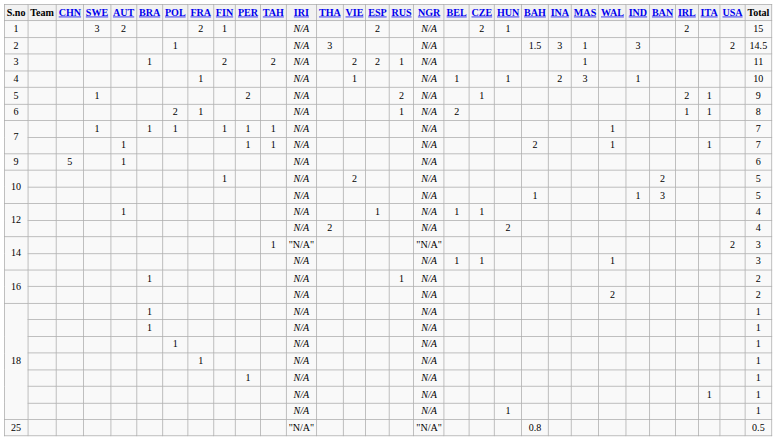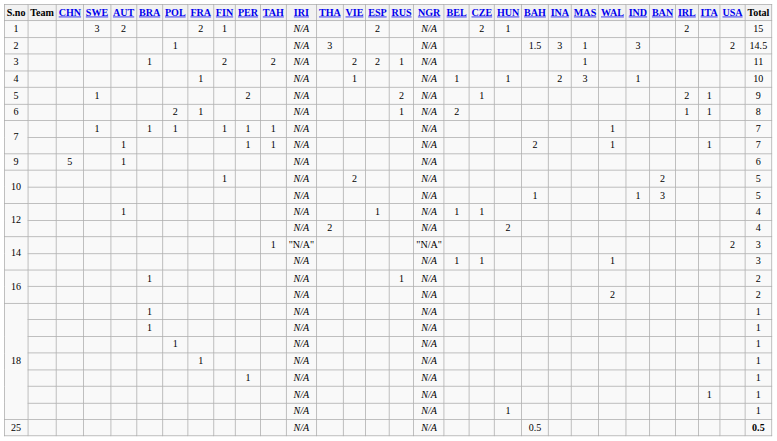 <table class=wikitable style="font-size:85%; text-align:center">
 <tr>
 <th>S.no</th>
 <th>Team</th>
 <th><a href='#'>CHN</a></th>
 <th><a href='#'>SWE</a></th>
 <th><a href='#'>AUT</a></th>
 <th><a href='#'>BRA</a></th>
 <th><a href='#'>POL</a></th>
 <th><a href='#'>FRA</a></th>
 <th><a href='#'>FIN</a></th>
 <th><a href='#'>PER</a></th>
 <th><a href='#'>TAH</a></th>
 <th><a href='#'>IRI</a></th>
 <th><a href='#'>THA</a></th>
 <th><a href='#'>VIE</a></th>
 <th><a href='#'>ESP</a></th>
 <th><a href='#'>RUS</a></th>
 <th><a href='#'>NGR</a></th>
 <th><a href='#'>BEL</a></th>
 <th><a href='#'>CZE</a></th>
 <th><a href='#'>HUN</a></th>
 <th><a href='#'>BAH</a></th>
 <th><a href='#'>INA</a></th>
 <th><a href='#'>MAS</a></th>
 <th><a href='#'>WAL</a></th>
 <th><a href='#'>IND</a></th>
 <th><a href='#'>BAN</a></th>
 <th><a href='#'>IRL</a></th>
 <th><a href='#'>ITA</a></th>
 <th><a href='#'>USA</a></th>
 <th>Total</th>
 </tr>
 <tr>
 <td>1</td>
 <td align=left></td>
 <td></td>
 <td>3</td>
 <td>2</td>
 <td></td>
 <td></td>
 <td>2</td>
 <td>1</td>
 <td></td>
 <td></td>
 <td align=center><em>N/A</em></td>
 <td></td>
 <td></td>
 <td>2</td>
 <td></td>
 <td align=center><em>N/A</em></td>
 <td></td>
 <td>2</td>
 <td>1</td>
 <td></td>
 <td></td>
 <td></td>
 <td></td>
 <td></td>
 <td></td>
 <td>2</td>
 <td></td>
 <td></td>
 <td>15</td>
 </tr>
 <tr>
 <td>2</td>
 <td align=left></td>
 <td></td>
 <td></td>
 <td></td>
 <td></td>
 <td>1</td>
 <td></td>
 <td></td>
 <td></td>
 <td></td>
 <td align=center><em>N/A</em></td>
 <td>3</td>
 <td></td>
 <td></td>
 <td></td>
 <td align=center><em>N/A</em></td>
 <td></td>
 <td></td>
 <td></td>
 <td>1.5</td>
 <td>3</td>
 <td>1</td>
 <td></td>
 <td>3</td>
 <td></td>
 <td></td>
 <td></td>
 <td>2</td>
 <td>14.5</td>
 </tr>
 <tr>
 <td>3</td>
 <td align=left></td>
 <td></td>
 <td></td>
 <td></td>
 <td>1</td>
 <td></td>
 <td></td>
 <td>2</td>
 <td></td>
 <td>2</td>
 <td align=center><em>N/A</em></td>
 <td></td>
 <td>2</td>
 <td>2</td>
 <td>1</td>
 <td align=center><em>N/A</em></td>
 <td></td>
 <td></td>
 <td></td>
 <td></td>
 <td></td>
 <td>1</td>
 <td></td>
 <td></td>
 <td></td>
 <td></td>
 <td></td>
 <td></td>
 <td>11</td>
 </tr>
 <tr>
 <td>4</td>
 <td align=left></td>
 <td></td>
 <td></td>
 <td></td>
 <td></td>
 <td></td>
 <td>1</td>
 <td></td>
 <td></td>
 <td></td>
 <td align=center><em>N/A</em></td>
 <td></td>
 <td>1</td>
 <td></td>
 <td></td>
 <td align=center><em>N/A</em></td>
 <td>1</td>
 <td></td>
 <td>1</td>
 <td></td>
 <td>2</td>
 <td>3</td>
 <td></td>
 <td>1</td>
 <td></td>
 <td></td>
 <td></td>
 <td></td>
 <td>10</td>
 </tr>
 <tr>
 <td>5</td>
 <td align=left></td>
 <td></td>
 <td>1</td>
 <td></td>
 <td></td>
 <td></td>
 <td></td>
 <td></td>
 <td>2</td>
 <td></td>
 <td align=center><em>N/A</em></td>
 <td></td>
 <td></td>
 <td></td>
 <td>2</td>
 <td align=center><em>N/A</em></td>
 <td></td>
 <td>1</td>
 <td></td>
 <td></td>
 <td></td>
 <td></td>
 <td></td>
 <td></td>
 <td></td>
 <td>2</td>
 <td>1</td>
 <td></td>
 <td>9</td>
 </tr>
 <tr>
 <td>6</td>
 <td align=left></td>
 <td></td>
 <td></td>
 <td></td>
 <td></td>
 <td>2</td>
 <td>1</td>
 <td></td>
 <td></td>
 <td></td>
 <td align=center><em>N/A</em></td>
 <td></td>
 <td></td>
 <td></td>
 <td>1</td>
 <td align=center><em>N/A</em></td>
 <td>2</td>
 <td></td>
 <td></td>
 <td></td>
 <td></td>
 <td></td>
 <td></td>
 <td></td>
 <td></td>
 <td>1</td>
 <td>1</td>
 <td></td>
 <td>8</td>
 </tr>
 <tr>
 <td rowspan=2>7</td>
 <td align=left></td>
 <td></td>
 <td>1</td>
 <td></td>
 <td>1</td>
 <td>1</td>
 <td></td>
 <td>1</td>
 <td>1</td>
 <td>1</td>
 <td align=center><em>N/A</em></td>
 <td></td>
 <td></td>
 <td></td>
 <td></td>
 <td align=center><em>N/A</em></td>
 <td></td>
 <td></td>
 <td></td>
 <td></td>
 <td></td>
 <td></td>
 <td>1</td>
 <td></td>
 <td></td>
 <td></td>
 <td></td>
 <td></td>
 <td>7</td>
 </tr>
 <tr>
 <td align=left></td>
 <td></td>
 <td></td>
 <td>1</td>
 <td></td>
 <td></td>
 <td></td>
 <td></td>
 <td>1</td>
 <td>1</td>
 <td align=center><em>N/A</em></td>
 <td></td>
 <td></td>
 <td></td>
 <td></td>
 <td align=center><em>N/A</em></td>
 <td></td>
 <td></td>
 <td></td>
 <td>2</td>
 <td></td>
 <td></td>
 <td>1</td>
 <td></td>
 <td></td>
 <td></td>
 <td>1</td>
 <td></td>
 <td>7</td>
 </tr>
 <tr>
 <td>9</td>
 <td align=left></td>
 <td>5</td>
 <td></td>
 <td>1</td>
 <td></td>
 <td></td>
 <td></td>
 <td></td>
 <td></td>
 <td></td>
 <td align=center><em>N/A</em></td>
 <td></td>
 <td></td>
 <td></td>
 <td></td>
 <td align=center><em>N/A</em></td>
 <td></td>
 <td></td>
 <td></td>
 <td></td>
 <td></td>
 <td></td>
 <td></td>
 <td></td>
 <td></td>
 <td></td>
 <td></td>
 <td></td>
 <td>6</td>
 </tr>
 <tr>
 <td rowspan=2>10</td>
 <td align=left></td>
 <td></td>
 <td></td>
 <td></td>
 <td></td>
 <td></td>
 <td></td>
 <td>1</td>
 <td></td>
 <td></td>
 <td align=center><em>N/A</em></td>
 <td></td>
 <td>2</td>
 <td></td>
 <td></td>
 <td align=center><em>N/A</em></td>
 <td></td>
 <td></td>
 <td></td>
 <td></td>
 <td></td>
 <td></td>
 <td></td>
 <td></td>
 <td>2</td>
 <td></td>
 <td></td>
 <td></td>
 <td>5</td>
 </tr>
 <tr>
 <td align=left></td>
 <td></td>
 <td></td>
 <td></td>
 <td></td>
 <td></td>
 <td></td>
 <td></td>
 <td></td>
 <td></td>
 <td align=center><em>N/A</em></td>
 <td></td>
 <td></td>
 <td></td>
 <td></td>
 <td align=center><em>N/A</em></td>
 <td></td>
 <td></td>
 <td></td>
 <td>1</td>
 <td></td>
 <td></td>
 <td></td>
 <td>1</td>
 <td>3</td>
 <td></td>
 <td></td>
 <td></td>
 <td>5</td>
 </tr>
 <tr>
 <td rowspan=2>12</td>
 <td align=left></td>
 <td></td>
 <td></td>
 <td>1</td>
 <td></td>
 <td></td>
 <td></td>
 <td></td>
 <td></td>
 <td></td>
 <td align=center><em>N/A</em></td>
 <td></td>
 <td></td>
 <td>1</td>
 <td></td>
 <td align=center><em>N/A</em></td>
 <td>1</td>
 <td>1</td>
 <td></td>
 <td></td>
 <td></td>
 <td></td>
 <td></td>
 <td></td>
 <td></td>
 <td></td>
 <td></td>
 <td></td>
 <td>4</td>
 </tr>
 <tr>
 <td align=left></td>
 <td></td>
 <td></td>
 <td></td>
 <td></td>
 <td></td>
 <td></td>
 <td></td>
 <td></td>
 <td></td>
 <td align=center><em>N/A</em></td>
 <td>2</td>
 <td></td>
 <td></td>
 <td></td>
 <td align=center><em>N/A</em></td>
 <td></td>
 <td></td>
 <td>2</td>
 <td></td>
 <td></td>
 <td></td>
 <td></td>
 <td></td>
 <td></td>
 <td></td>
 <td></td>
 <td></td>
 <td>4</td>
 </tr>
 <tr>
 <td rowspan=2>14</td>
 <td align=left></td>
 <td></td>
 <td></td>
 <td></td>
 <td></td>
 <td></td>
 <td></td>
 <td></td>
 <td></td>
 <td>1</td>
 <td align=center>"N/A"</td>
 <td></td>
 <td></td>
 <td></td>
 <td></td>
 <td align=center>"N/A"</td>
 <td></td>
 <td></td>
 <td></td>
 <td></td>
 <td></td>
 <td></td>
 <td></td>
 <td></td>
 <td></td>
 <td></td>
 <td></td>
 <td>2</td>
 <td>3</td>
 </tr>
 <tr>
 <td align=left></td>
 <td></td>
 <td></td>
 <td></td>
 <td></td>
 <td></td>
 <td></td>
 <td></td>
 <td></td>
 <td></td>
 <td align=center><em>N/A</em></td>
 <td></td>
 <td></td>
 <td></td>
 <td></td>
 <td align=center><em>N/A</em></td>
 <td>1</td>
 <td>1</td>
 <td></td>
 <td></td>
 <td></td>
 <td></td>
 <td>1</td>
 <td></td>
 <td></td>
 <td></td>
 <td></td>
 <td></td>
 <td>3</td>
 </tr>
 <tr>
 <td rowspan=2>16</td>
 <td align=left></td>
 <td></td>
 <td></td>
 <td></td>
 <td>1</td>
 <td></td>
 <td></td>
 <td></td>
 <td></td>
 <td></td>
 <td align=center><em>N/A</em></td>
 <td></td>
 <td></td>
 <td></td>
 <td>1</td>
 <td align=center><em>N/A</em></td>
 <td></td>
 <td></td>
 <td></td>
 <td></td>
 <td></td>
 <td></td>
 <td></td>
 <td></td>
 <td></td>
 <td></td>
 <td></td>
 <td></td>
 <td>2</td>
 </tr>
 <tr>
 <td align=left></td>
 <td></td>
 <td></td>
 <td></td>
 <td></td>
 <td></td>
 <td></td>
 <td></td>
 <td></td>
 <td></td>
 <td align=center><em>N/A</em></td>
 <td></td>
 <td></td>
 <td></td>
 <td></td>
 <td align=center><em>N/A</em></td>
 <td></td>
 <td></td>
 <td></td>
 <td></td>
 <td></td>
 <td></td>
 <td>2</td>
 <td></td>
 <td></td>
 <td></td>
 <td></td>
 <td></td>
 <td>2</td>
 </tr>
 <tr>
 <td rowspan=7>18</td>
 <td align=left></td>
 <td></td>
 <td></td>
 <td></td>
 <td>1</td>
 <td></td>
 <td></td>
 <td></td>
 <td></td>
 <td></td>
 <td align=center><em>N/A</em></td>
 <td></td>
 <td></td>
 <td></td>
 <td></td>
 <td align=center><em>N/A</em></td>
 <td></td>
 <td></td>
 <td></td>
 <td></td>
 <td></td>
 <td></td>
 <td></td>
 <td></td>
 <td></td>
 <td></td>
 <td></td>
 <td></td>
 <td>1</td>
 </tr>
 <tr>
 <td align=left></td>
 <td></td>
 <td></td>
 <td></td>
 <td>1</td>
 <td></td>
 <td></td>
 <td></td>
 <td></td>
 <td></td>
 <td align=center><em>N/A</em></td>
 <td></td>
 <td></td>
 <td></td>
 <td></td>
 <td align=center><em>N/A</em></td>
 <td></td>
 <td></td>
 <td></td>
 <td></td>
 <td></td>
 <td></td>
 <td></td>
 <td></td>
 <td></td>
 <td></td>
 <td></td>
 <td></td>
 <td>1</td>
 </tr>
 <tr>
 <td align=left></td>
 <td></td>
 <td></td>
 <td></td>
 <td></td>
 <td>1</td>
 <td></td>
 <td></td>
 <td></td>
 <td></td>
 <td align=center><em>N/A</em></td>
 <td></td>
 <td></td>
 <td></td>
 <td></td>
 <td align=center><em>N/A</em></td>
 <td></td>
 <td></td>
 <td></td>
 <td></td>
 <td></td>
 <td></td>
 <td></td>
 <td></td>
 <td></td>
 <td></td>
 <td></td>
 <td></td>
 <td>1</td>
 </tr>
 <tr>
 <td align=left></td>
 <td></td>
 <td></td>
 <td></td>
 <td></td>
 <td></td>
 <td>1</td>
 <td></td>
 <td></td>
 <td></td>
 <td align=center><em>N/A</em></td>
 <td></td>
 <td></td>
 <td></td>
 <td></td>
 <td align=center><em>N/A</em></td>
 <td></td>
 <td></td>
 <td></td>
 <td></td>
 <td></td>
 <td></td>
 <td></td>
 <td></td>
 <td></td>
 <td></td>
 <td></td>
 <td></td>
 <td>1</td>
 </tr>
 <tr>
 <td align=left></td>
 <td></td>
 <td></td>
 <td></td>
 <td></td>
 <td></td>
 <td></td>
 <td></td>
 <td>1</td>
 <td></td>
 <td align=center><em>N/A</em></td>
 <td></td>
 <td></td>
 <td></td>
 <td></td>
 <td align=center><em>N/A</em></td>
 <td></td>
 <td></td>
 <td></td>
 <td></td>
 <td></td>
 <td></td>
 <td></td>
 <td></td>
 <td></td>
 <td></td>
 <td></td>
 <td></td>
 <td>1</td>
 </tr>
 <tr>
 <td align=left></td>
 <td></td>
 <td></td>
 <td></td>
 <td></td>
 <td></td>
 <td></td>
 <td></td>
 <td></td>
 <td></td>
 <td align=center><em>N/A</em></td>
 <td></td>
 <td></td>
 <td></td>
 <td></td>
 <td align=center><em>N/A</em></td>
 <td></td>
 <td></td>
 <td></td>
 <td></td>
 <td></td>
 <td></td>
 <td></td>
 <td></td>
 <td></td>
 <td></td>
 <td>1</td>
 <td></td>
 <td>1</td>
 </tr>
 <tr>
 <td align=left></td>
 <td></td>
 <td></td>
 <td></td>
 <td></td>
 <td></td>
 <td></td>
 <td></td>
 <td></td>
 <td></td>
 <td align=center><em>N/A</em></td>
 <td></td>
 <td></td>
 <td></td>
 <td></td>
 <td align=center><em>N/A</em></td>
 <td></td>
 <td></td>
 <td>1</td>
 <td></td>
 <td></td>
 <td></td>
 <td></td>
 <td></td>
 <td></td>
 <td></td>
 <td></td>
 <td></td>
 <td>1</td>
 </tr>
 <tr>
 <td>25</td>
 <td align=left></td>
 <td></td>
 <td></td>
 <td></td>
 <td></td>
 <td></td>
 <td></td>
 <td></td>
 <td></td>
 <td></td>
-<td align=center>"N/A"</td>
+<td align=center><em>N/A</em></td>
 <td></td>
 <td></td>
 <td></td>
 <td></td>
-<td align=center>"N/A"</td>
+<td align=center><em>N/A</em></td>
 <td></td>
 <td></td>
 <td></td>
-<td>0.8</td>
+<td>0.5</td>
 <td></td>
 <td></td>
 <td></td>
 <td></td>
 <td></td>
 <td></td>
 <td></td>
 <td></td>
-<td>0.5</td>
+<td><strong>0.5</strong></td>
 </tr>
 </table>
